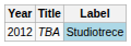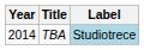 <table class="wikitable">
 <tr>
 <th>Year</th>
 <th>Title</th>
 <th>Label</th>
 </tr>
 <tr>
-<td>2012</td>
+<td>2014</td>
 <td><em>TBA</em></td>
 <td style="background: lightblue;">Studiotrece</td>
 </tr>
 </table>
